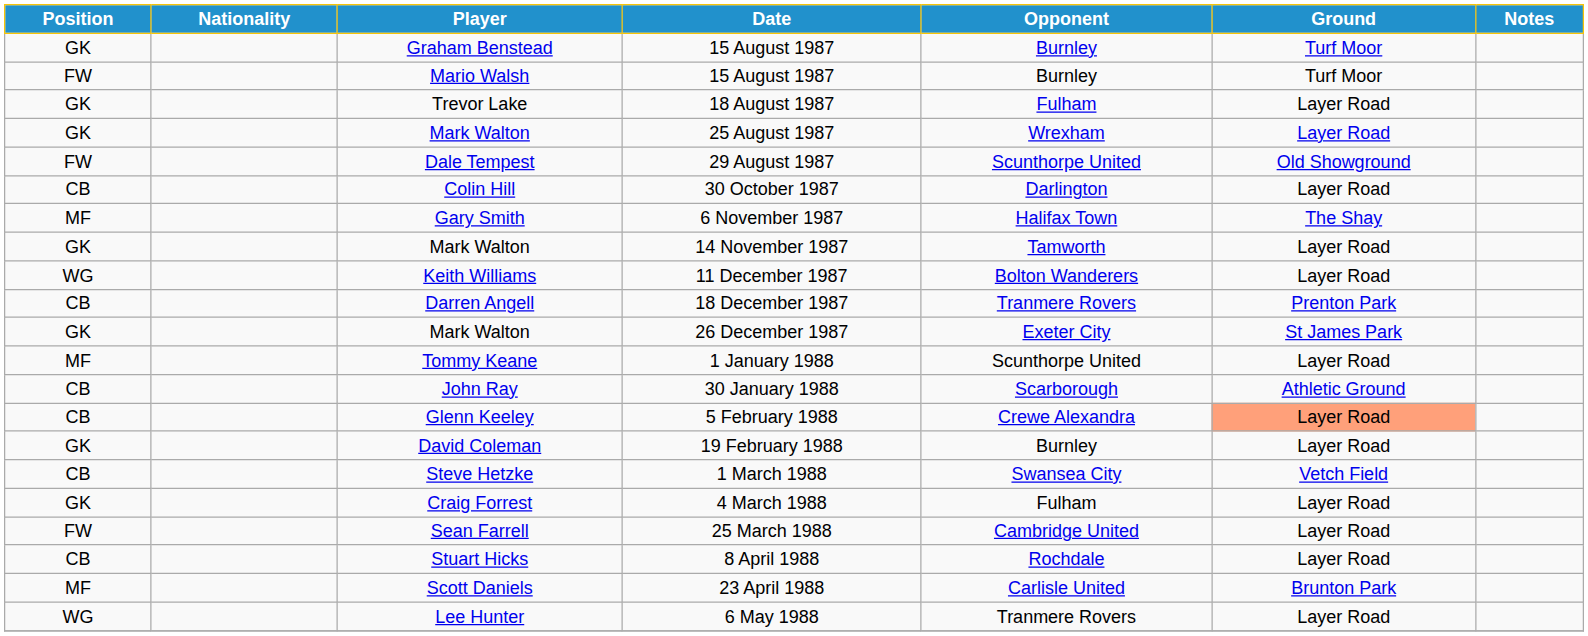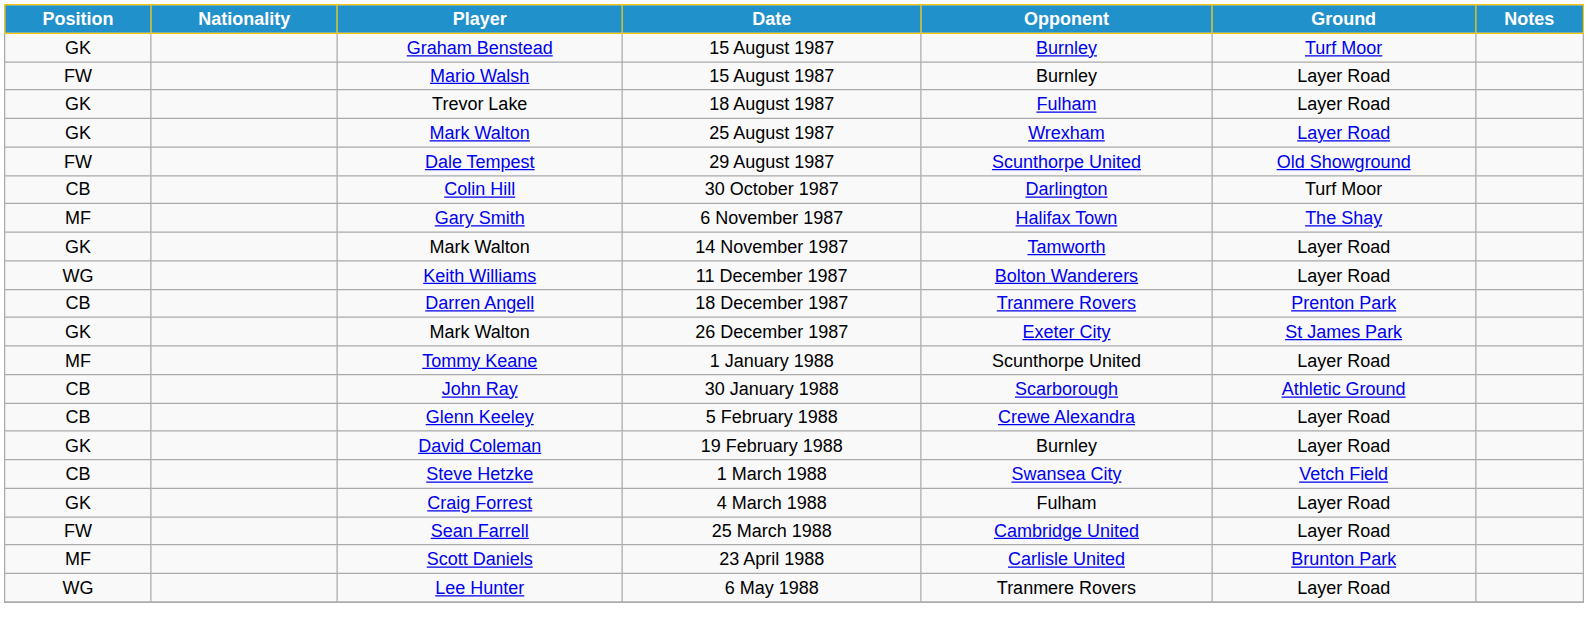 <table class="wikitable" style="text-align:center; font-size:90%; width:100%;">
 <tr>
 <th style="background:#2191CC; color:white; border:1px solid #F7C408; text-align:center;">Position</th>
 <th style="background:#2191CC; color:white; border:1px solid #F7C408; text-align:center;">Nationality</th>
 <th style="background:#2191CC; color:white; border:1px solid #F7C408; text-align:center;">Player</th>
 <th style="background:#2191CC; color:white; border:1px solid #F7C408; text-align:center;">Date</th>
 <th style="background:#2191CC; color:white; border:1px solid #F7C408; text-align:center;">Opponent</th>
 <th style="background:#2191CC; color:white; border:1px solid #F7C408; text-align:center;">Ground</th>
 <th style="background:#2191CC; color:white; border:1px solid #F7C408; text-align:center;">Notes</th>
 </tr>
 <tr>
 <td>GK</td>
 <td></td>
 <td><a href='#'>Graham Benstead</a></td>
 <td>15 August 1987</td>
 <td><a href='#'>Burnley</a></td>
 <td><a href='#'>Turf Moor</a></td>
 <td></td>
 </tr>
 <tr>
 <td>FW</td>
 <td></td>
 <td><a href='#'>Mario Walsh</a></td>
 <td>15 August 1987</td>
 <td>Burnley</td>
-<td>Turf Moor</td>
+<td>Layer Road</td>
 <td></td>
 </tr>
 <tr>
 <td>GK</td>
 <td></td>
 <td>Trevor Lake</td>
 <td>18 August 1987</td>
 <td><a href='#'>Fulham</a></td>
 <td>Layer Road</td>
 <td></td>
 </tr>
 <tr>
 <td>GK</td>
 <td></td>
 <td><a href='#'>Mark Walton</a></td>
 <td>25 August 1987</td>
 <td><a href='#'>Wrexham</a></td>
 <td><a href='#'>Layer Road</a></td>
 <td></td>
 </tr>
 <tr>
 <td>FW</td>
 <td></td>
 <td><a href='#'>Dale Tempest</a></td>
 <td>29 August 1987</td>
 <td><a href='#'>Scunthorpe United</a></td>
 <td><a href='#'>Old Showground</a></td>
 <td></td>
 </tr>
 <tr>
 <td>CB</td>
 <td></td>
 <td><a href='#'>Colin Hill</a></td>
 <td>30 October 1987</td>
 <td><a href='#'>Darlington</a></td>
-<td>Layer Road</td>
+<td>Turf Moor</td>
 <td></td>
 </tr>
 <tr>
 <td>MF</td>
 <td></td>
 <td><a href='#'>Gary Smith</a></td>
 <td>6 November 1987</td>
 <td><a href='#'>Halifax Town</a></td>
 <td><a href='#'>The Shay</a></td>
 <td></td>
 </tr>
 <tr>
 <td>GK</td>
 <td></td>
 <td>Mark Walton</td>
 <td>14 November 1987</td>
 <td><a href='#'>Tamworth</a></td>
 <td>Layer Road</td>
 <td></td>
 </tr>
 <tr>
 <td>WG</td>
 <td></td>
 <td><a href='#'>Keith Williams</a></td>
 <td>11 December 1987</td>
 <td><a href='#'>Bolton Wanderers</a></td>
 <td>Layer Road</td>
 <td></td>
 </tr>
 <tr>
 <td>CB</td>
 <td></td>
 <td><a href='#'>Darren Angell</a></td>
 <td>18 December 1987</td>
 <td><a href='#'>Tranmere Rovers</a></td>
 <td><a href='#'>Prenton Park</a></td>
 <td></td>
 </tr>
 <tr>
 <td>GK</td>
 <td></td>
 <td>Mark Walton</td>
 <td>26 December 1987</td>
 <td><a href='#'>Exeter City</a></td>
 <td><a href='#'>St James Park</a></td>
 <td></td>
 </tr>
 <tr>
 <td>MF</td>
 <td></td>
 <td><a href='#'>Tommy Keane</a></td>
 <td>1 January 1988</td>
 <td>Scunthorpe United</td>
 <td>Layer Road</td>
 <td></td>
 </tr>
 <tr>
 <td>CB</td>
 <td></td>
 <td><a href='#'>John Ray</a></td>
 <td>30 January 1988</td>
 <td><a href='#'>Scarborough</a></td>
 <td><a href='#'>Athletic Ground</a></td>
 <td></td>
 </tr>
 <tr>
 <td>CB</td>
 <td></td>
 <td><a href='#'>Glenn Keeley</a></td>
 <td>5 February 1988</td>
 <td><a href='#'>Crewe Alexandra</a></td>
-<td style="background: lightsalmon;">Layer Road</td>
+<td>Layer Road</td>
 <td></td>
 </tr>
 <tr>
 <td>GK</td>
 <td></td>
 <td><a href='#'>David Coleman</a></td>
 <td>19 February 1988</td>
 <td>Burnley</td>
 <td>Layer Road</td>
 <td></td>
 </tr>
 <tr>
 <td>CB</td>
 <td></td>
 <td><a href='#'>Steve Hetzke</a></td>
 <td>1 March 1988</td>
 <td><a href='#'>Swansea City</a></td>
 <td><a href='#'>Vetch Field</a></td>
 <td></td>
 </tr>
 <tr>
 <td>GK</td>
 <td></td>
 <td><a href='#'>Craig Forrest</a></td>
 <td>4 March 1988</td>
 <td>Fulham</td>
 <td>Layer Road</td>
 <td></td>
 </tr>
 <tr>
 <td>FW</td>
 <td></td>
 <td><a href='#'>Sean Farrell</a></td>
 <td>25 March 1988</td>
 <td><a href='#'>Cambridge United</a></td>
 <td>Layer Road</td>
 <td></td>
 </tr>
 <tr>
-<td>CB</td>
-<td></td>
-<td><a href='#'>Stuart Hicks</a></td>
-<td>8 April 1988</td>
-<td><a href='#'>Rochdale</a></td>
-<td>Layer Road</td>
-<td></td>
-</tr>
-<tr>
 <td>MF</td>
 <td></td>
 <td><a href='#'>Scott Daniels</a></td>
 <td>23 April 1988</td>
 <td><a href='#'>Carlisle United</a></td>
 <td><a href='#'>Brunton Park</a></td>
 <td></td>
 </tr>
 <tr>
 <td>WG</td>
 <td></td>
 <td><a href='#'>Lee Hunter</a></td>
 <td>6 May 1988</td>
 <td>Tranmere Rovers</td>
 <td>Layer Road</td>
 <td></td>
 </tr>
 <tr>
 </tr>
 </table>
